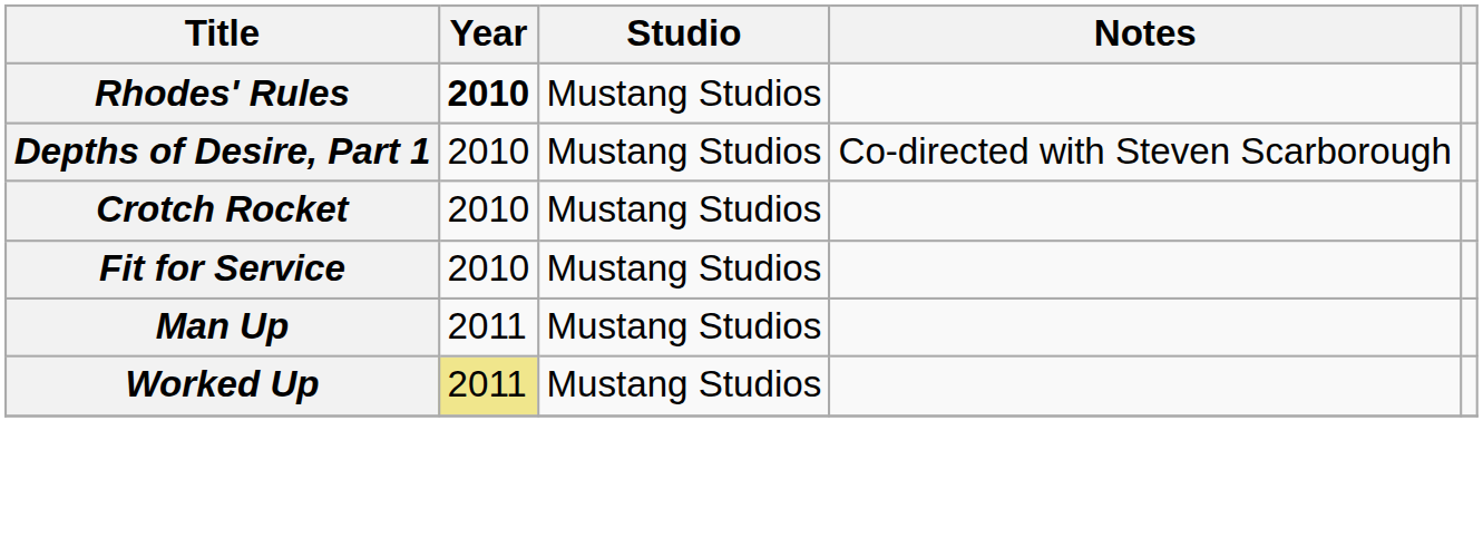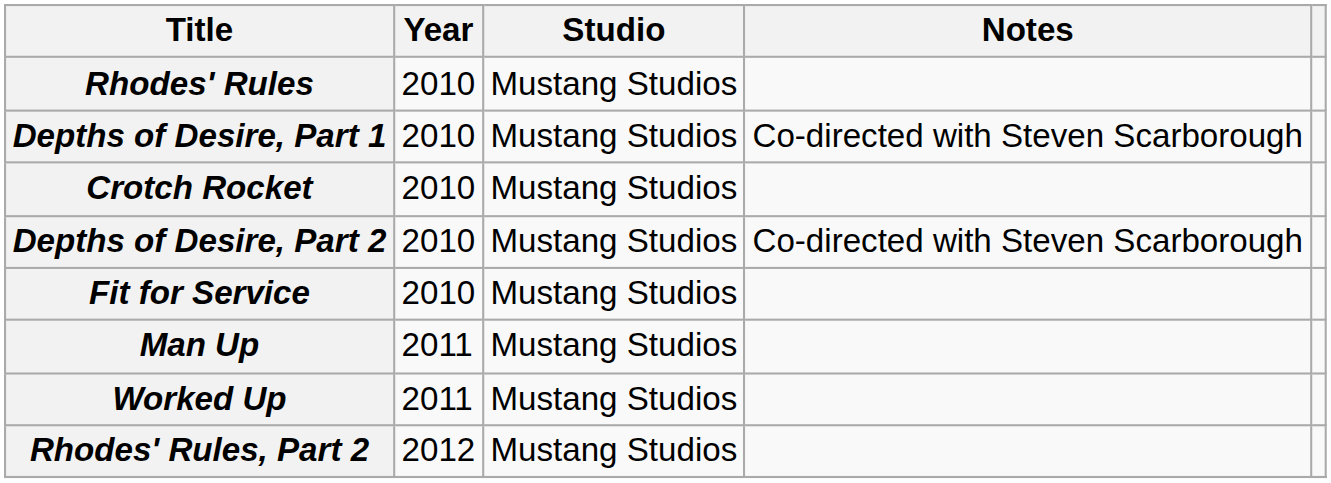 <table class="wikitable plainrowheaders sortable">
 <tr>
 <th scope="col">Title</th>
 <th scope="col">Year</th>
 <th scope="col">Studio</th>
 <th scope="col" class="unsortable">Notes</th>
 <th scope="col" class="unsortable"></th>
 </tr>
 <tr>
 <th scope=row><em>Rhodes' Rules</em></th>
-<td><strong>2010</strong></td>
+<td>2010</td>
 <td>Mustang Studios</td>
 <td></td>
 <td style="text-align:center;"></td>
 </tr>
 <tr>
 <th scope=row><em>Depths of Desire, Part 1</em></th>
 <td>2010</td>
 <td>Mustang Studios</td>
 <td>Co-directed with Steven Scarborough</td>
 <td style="text-align:center;"></td>
 </tr>
 <tr>
 <th scope=row><em>Crotch Rocket</em></th>
 <td>2010</td>
 <td>Mustang Studios</td>
 <td></td>
 <td style="text-align:center;"></td>
 </tr>
 <tr>
+<th scope=row><em>Depths of Desire, Part 2</em></th>
+<td>2010</td>
+<td>Mustang Studios</td>
+<td>Co-directed with Steven Scarborough</td>
+<td style="text-align:center;"></td>
+</tr>
+<tr>
 <th scope=row><em>Fit for Service</em></th>
 <td>2010</td>
 <td>Mustang Studios</td>
 <td></td>
 <td style="text-align:center;"></td>
 </tr>
 <tr>
 <th scope=row><em>Man Up</em></th>
 <td>2011</td>
 <td>Mustang Studios</td>
 <td></td>
 <td style="text-align:center;"></td>
 </tr>
 <tr>
 <th scope=row><em>Worked Up</em></th>
-<td style="background: khaki;">2011</td>
+<td>2011</td>
+<td>Mustang Studios</td>
+<td></td>
+<td style="text-align:center;"></td>
+</tr>
+<tr>
+<th scope=row><em>Rhodes'  Rules, Part 2</em></th>
+<td>2012</td>
 <td>Mustang Studios</td>
 <td></td>
 <td style="text-align:center;"></td>
 </tr>
 <tr>
 </tr>
 </table>
